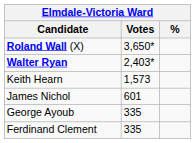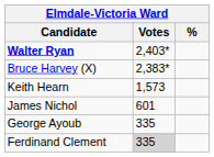 <table class="wikitable">
 <tr>
 <th colspan="3"><a href='#'>Elmdale-Victoria Ward</a></th>
 </tr>
 <tr>
 <th style="width: 170px">Candidate</th>
 <th style="width: 50px">Votes</th>
 <th style="width: 40px">%</th>
 </tr>
 <tr>
-<td><strong><a href='#'>Roland Wall</a></strong> (X)</td>
-<td>3,650*</td>
+<td><strong><a href='#'>Walter Ryan</a></strong></td>
+<td>2,403*</td>
 <td></td>
 </tr>
 <tr>
-<td><strong><a href='#'>Walter Ryan</a></strong></td>
-<td>2,403*</td>
+<td><a href='#'>Bruce Harvey</a> (X)</td>
+<td>2,383*</td>
 <td></td>
 </tr>
 <tr>
 <td>Keith Hearn</td>
 <td>1,573</td>
 <td></td>
 </tr>
 <tr>
 <td>James Nichol</td>
 <td>601</td>
 <td></td>
 </tr>
 <tr>
 <td>George Ayoub</td>
 <td>335</td>
 <td></td>
 </tr>
 <tr>
 <td>Ferdinand Clement</td>
-<td>335</td>
+<td style="background: lightgrey;">335</td>
 <td></td>
 </tr>
 </table>
